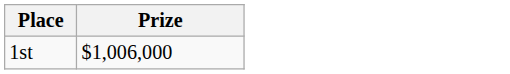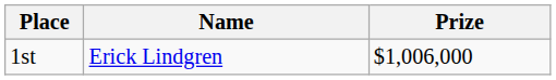 <table class="wikitable">
 <tr>
 <th width="50">Place</th>
+<th width="200">Name</th>
 <th width="125">Prize</th>
 </tr>
 <tr>
 <td>1st</td>
+<td><a href='#'>Erick Lindgren</a></td>
 <td>$1,006,000</td>
 </tr>
 </table>
